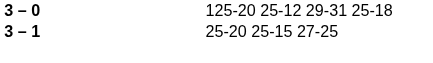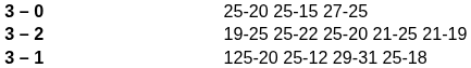 <table width=100% cellspacing=1>
 <tr>
 <th width=20%></th>
 <th width=12%></th>
 <th width=20%></th>
 <th width=33%></th>
 <td></td>
 </tr>
 <tr style=font-size:90%>
 <td align=right><strong></strong></td>
 <td align=center><strong>3 – 0</strong></td>
 <td></td>
-<td>125-20 25-12 29-31 25-18</td>
+<td>25-20 25-15 27-25</td>
+<td></td>
+</tr>
+<tr style=font-size:90%>
+<td align=right><strong></strong></td>
+<td align=center><strong>3 – 2</strong></td>
+<td></td>
+<td>19-25 25-22 25-20 21-25 21-19</td>
 <td></td>
 </tr>
 <tr style=font-size:90%>
 <td align=right><strong></strong></td>
 <td align=center><strong>3 – 1</strong></td>
 <td></td>
-<td>25-20 25-15 27-25</td>
+<td>125-20 25-12 29-31 25-18</td>
 </tr>
 </table>
